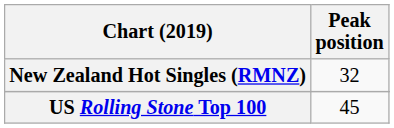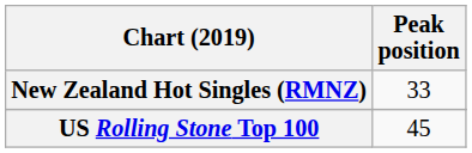 <table class="wikitable sortable plainrowheaders" style="text-align:center">
 <tr>
 <th scope="col">Chart (2019)</th>
 <th scope="col">Peak<br>position</th>
 </tr>
 <tr>
 <th scope="row">New Zealand Hot Singles (<a href='#'>RMNZ</a>)</th>
-<td>32</td>
+<td>33</td>
 </tr>
 <tr>
 </tr>
 <tr>
 </tr>
 <tr>
 <th scope="row">US <a href='#'><em>Rolling Stone</em> Top 100</a></th>
 <td>45</td>
 </tr>
 </table>
